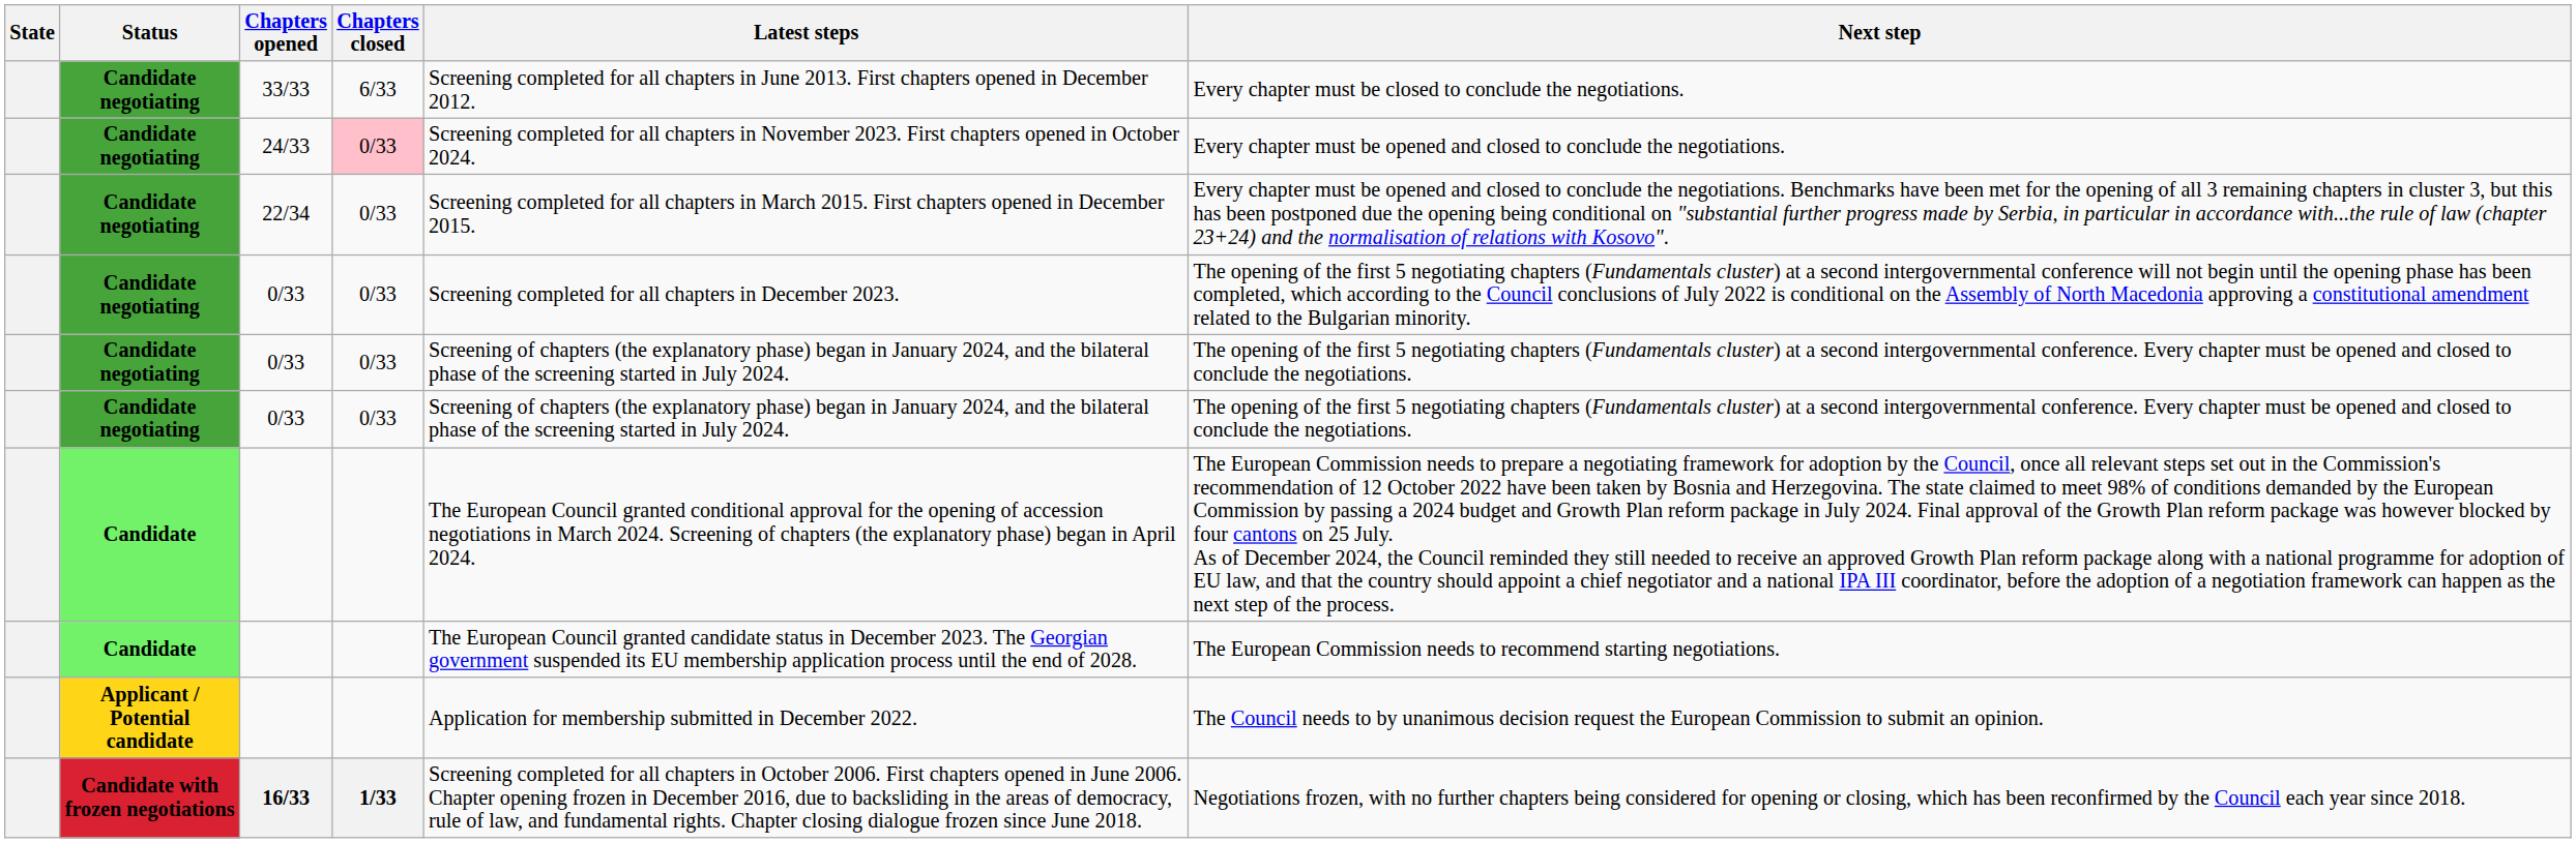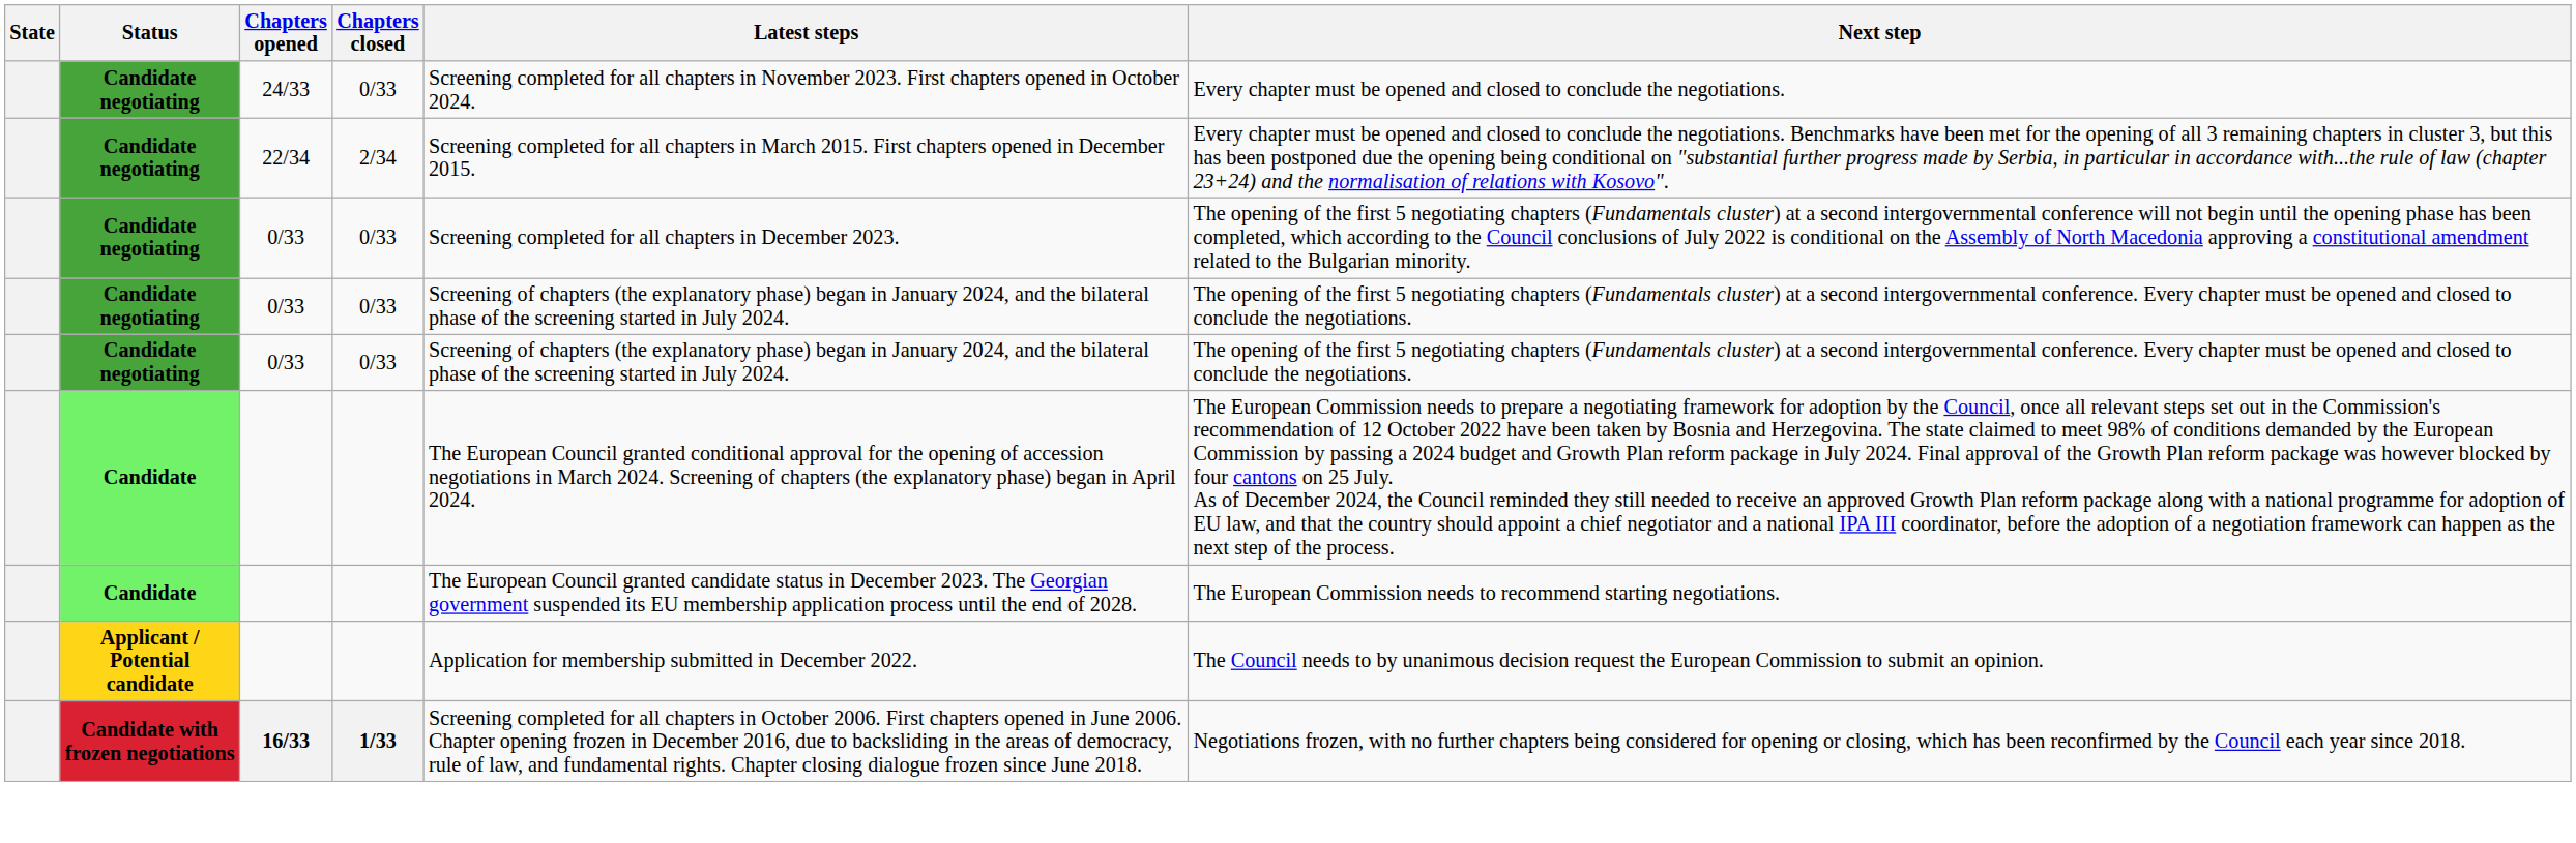 <table class="wikitable">
 <tr>
 <th>State</th>
 <th>Status</th>
 <th><a href='#'>Chapters</a><br>opened</th>
 <th><a href='#'>Chapters</a><br>closed</th>
 <th>Latest steps</th>
 <th>Next step</th>
 </tr>
 <tr>
 <th style="text-align:left"><br></th>
 <td style="text-align:center; background:#46a43b"><strong>Candidate negotiating</strong><br></td>
-<td style="text-align:center">33/33</td>
-<td style="text-align:center">6/33</td>
-<td>Screening completed for all chapters in June 2013. First chapters opened in December 2012.</td>
-<td>Every chapter must be closed to conclude the negotiations.</td>
-</tr>
-<tr>
-<th style="text-align:left"><br></th>
-<td style="text-align:center; background:#46a43b"><strong>Candidate negotiating</strong><br></td>
 <td style="text-align:center">24/33</td>
-<td style="background: pink; text-align:center">0/33</td>
+<td style="text-align:center">0/33</td>
 <td>Screening completed for all chapters in November 2023. First chapters opened in October 2024.</td>
 <td>Every chapter must be opened and closed to conclude the negotiations.</td>
 </tr>
 <tr>
 <th style="text-align:left"><br></th>
 <td style="text-align:center; background:#46a43b"><strong>Candidate negotiating</strong><br></td>
 <td style="text-align:center">22/34</td>
-<td style="text-align:center">0/33</td>
+<td style="text-align:center">2/34</td>
 <td>Screening completed for all chapters in March 2015. First chapters opened in December 2015.</td>
 <td>Every chapter must be opened and closed to conclude the negotiations. Benchmarks have been met for the opening of all 3 remaining chapters in cluster 3, but this has been postponed due the opening being conditional on <em>"substantial further progress made by Serbia, in particular in accordance with...the rule of law (chapter 23+24) and the <a href='#'>normalisation of relations with Kosovo</a>"</em>.</td>
 </tr>
 <tr>
 <th style="text-align:left"><br></th>
 <td style="text-align:center; background:#46a43b"><strong>Candidate negotiating</strong><br></td>
 <td style="text-align:center">0/33</td>
 <td style="text-align:center">0/33</td>
 <td>Screening completed for all chapters in December 2023.</td>
 <td>The opening of the first 5 negotiating chapters (<em>Fundamentals cluster</em>) at a second intergovernmental conference will not begin until the opening phase has been completed, which according to the <a href='#'>Council</a> conclusions of July 2022 is conditional on the <a href='#'>Assembly of North Macedonia</a> approving a <a href='#'>constitutional amendment</a> related to the Bulgarian minority.</td>
 </tr>
 <tr>
 <th style="text-align:left"><br><br></th>
 <td style="text-align:center; background:#46a43b"><strong>Candidate negotiating</strong><br></td>
 <td style="text-align:center">0/33</td>
 <td style="text-align:center">0/33</td>
 <td>Screening of chapters (the explanatory phase) began in January 2024, and the bilateral phase of the screening started in July 2024.</td>
 <td>The opening of the first 5 negotiating chapters (<em>Fundamentals cluster</em>) at a second intergovernmental conference. Every chapter must be opened and closed to conclude the negotiations.</td>
 </tr>
 <tr>
 <th style="text-align:left"><br><br></th>
 <td style="text-align:center; background:#46a43b"><strong>Candidate negotiating</strong><br></td>
 <td style="text-align:center">0/33</td>
 <td style="text-align:center">0/33</td>
 <td>Screening of chapters (the explanatory phase) began in January 2024, and the bilateral phase of the screening started in July 2024.</td>
 <td>The opening of the first 5 negotiating chapters (<em>Fundamentals cluster</em>) at a second intergovernmental conference. Every chapter must be opened and closed to conclude the negotiations.</td>
 </tr>
 <tr>
 <th style="text-align:left"><br></th>
 <td style="text-align:center; background:#71f268"><strong>Candidate</strong><br></td>
 <td></td>
 <td></td>
 <td>The European Council granted conditional approval for the opening of accession negotiations in March 2024. Screening of chapters (the explanatory phase) began in April 2024.</td>
 <td>The European Commission needs to prepare a negotiating framework for adoption by the <a href='#'>Council</a>, once all relevant steps set out in the Commission's recommendation of 12 October 2022 have been taken by Bosnia and Herzegovina. The state claimed to meet 98% of conditions demanded by the European Commission by passing a 2024 budget and Growth Plan reform package in July 2024. Final approval of the Growth Plan reform package was however blocked by four <a href='#'>cantons</a> on 25 July.<br>As of December 2024, the Council reminded they still needed to receive an approved Growth Plan reform package along with a national programme for adoption of EU law, and that the country should appoint a chief negotiator and a national <a href='#'>IPA III</a> coordinator, before the adoption of a negotiation framework can happen as the next step of the process.</td>
 </tr>
 <tr>
 <th style="text-align:left"><br><br></th>
 <td style="text-align:center; background:#71f268"><strong>Candidate</strong><br></td>
 <td></td>
 <td></td>
 <td>The European Council granted candidate status in December 2023. The <a href='#'>Georgian government</a> suspended its EU membership application process until the end of 2028.</td>
 <td>The European Commission needs to recommend starting negotiations.</td>
 </tr>
 <tr>
 <th style="text-align:left"><br></th>
 <td style="text-align:center; background:#ffd617"><strong>Applicant / Potential candidate</strong></td>
 <td></td>
 <td></td>
 <td>Application for membership submitted in December 2022.</td>
 <td>The <a href='#'>Council</a> needs to by unanimous decision request the European Commission to submit an opinion.</td>
 </tr>
 <tr>
 <th style="text-align:left"><br><br></th>
 <td style="text-align:center; background:#da2131"><strong>Candidate with frozen negotiations</strong><br></td>
 <th style="text-align:center">16/33</th>
 <th style="text-align:center">1/33</th>
 <td>Screening completed for all chapters in October 2006. First chapters opened in June 2006. Chapter opening frozen in December 2016, due to backsliding in the areas of democracy, rule of law, and fundamental rights. Chapter closing dialogue frozen since June 2018.</td>
 <td>Negotiations frozen, with no further chapters being considered for opening or closing, which has been reconfirmed by the <a href='#'>Council</a> each year since 2018.</td>
 </tr>
 </table>
